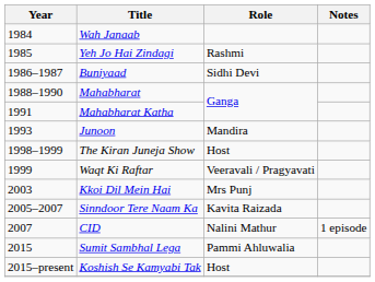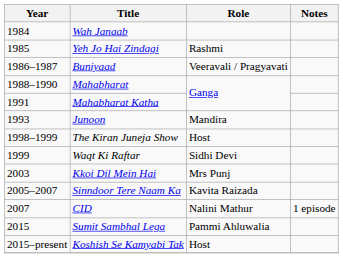 <table class="wikitable plainrowheaders sortable">
 <tr>
 <th scope="col">Year</th>
 <th scope="col">Title</th>
 <th scope="col">Role</th>
 <th scope="col" class="unsortable">Notes</th>
 </tr>
 <tr>
 <td>1984</td>
 <td><em><a href='#'>Wah Janaab</a></em></td>
 <td></td>
 <td></td>
 </tr>
 <tr>
 <td>1985</td>
 <td><em><a href='#'>Yeh Jo Hai Zindagi</a></em></td>
 <td>Rashmi</td>
 <td></td>
 </tr>
 <tr>
 <td>1986–1987</td>
 <td><em><a href='#'>Buniyaad</a></em></td>
-<td>Sidhi Devi</td>
+<td>Veeravali / Pragyavati</td>
 <td></td>
 </tr>
 <tr>
 <td>1988–1990</td>
 <td><em><a href='#'>Mahabharat</a></em></td>
 <td rowspan="2"><a href='#'>Ganga</a></td>
 <td></td>
 </tr>
 <tr>
 <td>1991</td>
 <td><em><a href='#'>Mahabharat Katha</a></em></td>
 <td></td>
 </tr>
 <tr>
 <td>1993</td>
 <td><em><a href='#'>Junoon</a></em></td>
 <td>Mandira</td>
 <td></td>
 </tr>
 <tr>
 <td>1998–1999</td>
 <td><em>The Kiran Juneja Show</em></td>
 <td>Host</td>
 <td></td>
 </tr>
 <tr>
 <td>1999</td>
 <td><em>Waqt Ki Raftar</em></td>
-<td>Veeravali / Pragyavati</td>
+<td>Sidhi Devi</td>
 <td></td>
 </tr>
 <tr>
 <td>2003</td>
 <td><em><a href='#'>Kkoi Dil Mein Hai</a></em></td>
 <td>Mrs Punj</td>
 <td></td>
 </tr>
 <tr>
 <td>2005–2007</td>
 <td><em><a href='#'>Sinndoor Tere Naam Ka</a></em></td>
 <td>Kavita Raizada</td>
 <td></td>
 </tr>
 <tr>
 <td>2007</td>
 <td><em><a href='#'>CID</a></em></td>
 <td>Nalini Mathur</td>
 <td>1 episode</td>
 </tr>
 <tr>
 <td>2015</td>
 <td><em><a href='#'>Sumit Sambhal Lega</a></em></td>
 <td>Pammi Ahluwalia</td>
 <td></td>
 </tr>
 <tr>
 <td>2015–present</td>
 <td><em><a href='#'>Koshish Se Kamyabi Tak</a></em></td>
 <td>Host</td>
 <td></td>
 </tr>
 <tr>
 </tr>
 </table>
